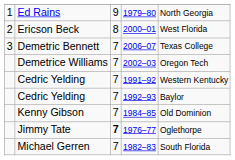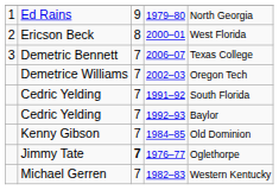 <table class="wikitable">
 <tr>
 </tr>
 <tr>
 <td>1</td>
 <td><a href='#'>Ed Rains</a></td>
 <td>9</td>
 <td style="font-size:80%;"><a href='#'>1979–80</a></td>
 <td style="font-size:80%;">North Georgia</td>
 </tr>
 <tr>
 <td>2</td>
 <td>Ericson Beck</td>
 <td>8</td>
 <td style="font-size:80%;"><a href='#'>2000–01</a></td>
 <td style="font-size:80%;">West Florida</td>
 </tr>
 <tr>
 <td>3</td>
 <td>Demetric Bennett</td>
 <td>7</td>
 <td style="font-size:80%;"><a href='#'>2006–07</a></td>
 <td style="font-size:80%;">Texas College</td>
 </tr>
 <tr>
 <td></td>
 <td>Demetrice Williams</td>
 <td>7</td>
 <td style="font-size:80%;"><a href='#'>2002–03</a></td>
 <td style="font-size:80%;">Oregon Tech</td>
 </tr>
 <tr>
 <td></td>
 <td>Cedric Yelding</td>
 <td>7</td>
 <td style="font-size:80%;"><a href='#'>1991–92</a></td>
-<td style="font-size:80%;">Western Kentucky</td>
+<td style="font-size:80%;">South Florida</td>
 </tr>
 <tr>
 <td></td>
 <td>Cedric Yelding</td>
 <td>7</td>
 <td style="font-size:80%;"><a href='#'>1992–93</a></td>
 <td style="font-size:80%;">Baylor</td>
 </tr>
 <tr>
 <td></td>
 <td>Kenny Gibson</td>
 <td>7</td>
 <td style="font-size:80%;"><a href='#'>1984–85</a></td>
 <td style="font-size:80%;">Old Dominion</td>
 </tr>
 <tr>
 <td></td>
 <td>Jimmy Tate</td>
 <td><strong>7</strong></td>
 <td style="font-size:80%;"><a href='#'>1976–77</a></td>
 <td style="font-size:80%;">Oglethorpe</td>
 </tr>
 <tr>
 <td></td>
 <td>Michael Gerren</td>
 <td>7</td>
 <td style="font-size:80%;"><a href='#'>1982–83</a></td>
-<td style="font-size:80%;">South Florida</td>
+<td style="font-size:80%;">Western Kentucky</td>
 </tr>
 </table>
